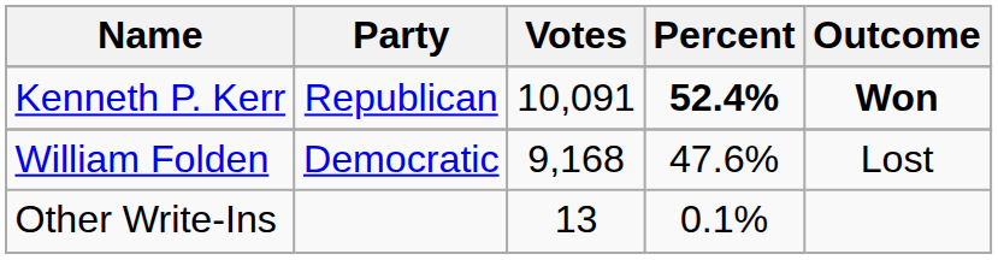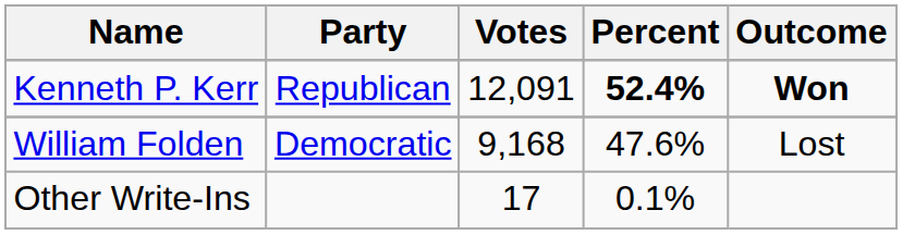 <table class=wikitable style="text-align:center">
 <tr>
 <th>Name</th>
 <th>Party</th>
 <th>Votes</th>
 <th>Percent</th>
 <th>Outcome</th>
 </tr>
 <tr>
 </tr>
 <tr>
 <td align=left><a href='#'>Kenneth P. Kerr</a></td>
 <td><a href='#'>Republican</a></td>
-<td>10,091</td>
+<td>12,091</td>
 <td><strong>52.4%</strong></td>
 <td><strong>Won</strong></td>
 </tr>
 <tr>
 </tr>
 <tr>
 <td align=left><a href='#'>William Folden</a></td>
 <td><a href='#'>Democratic</a></td>
 <td>9,168</td>
 <td>47.6%</td>
 <td>Lost</td>
 </tr>
 <tr>
 <td align=left>Other Write-Ins</td>
 <td></td>
-<td>13</td>
+<td>17</td>
 <td>0.1%</td>
 <td></td>
 </tr>
 </table>
